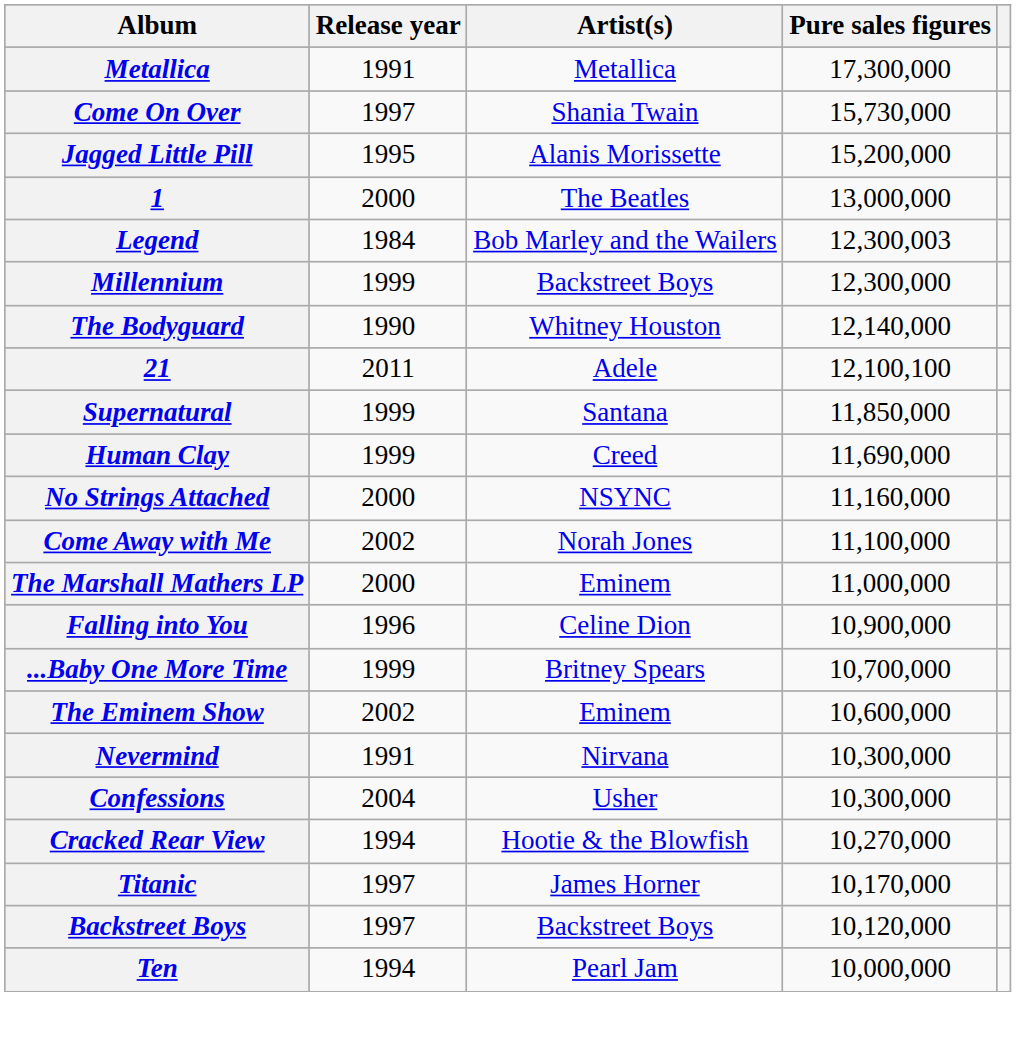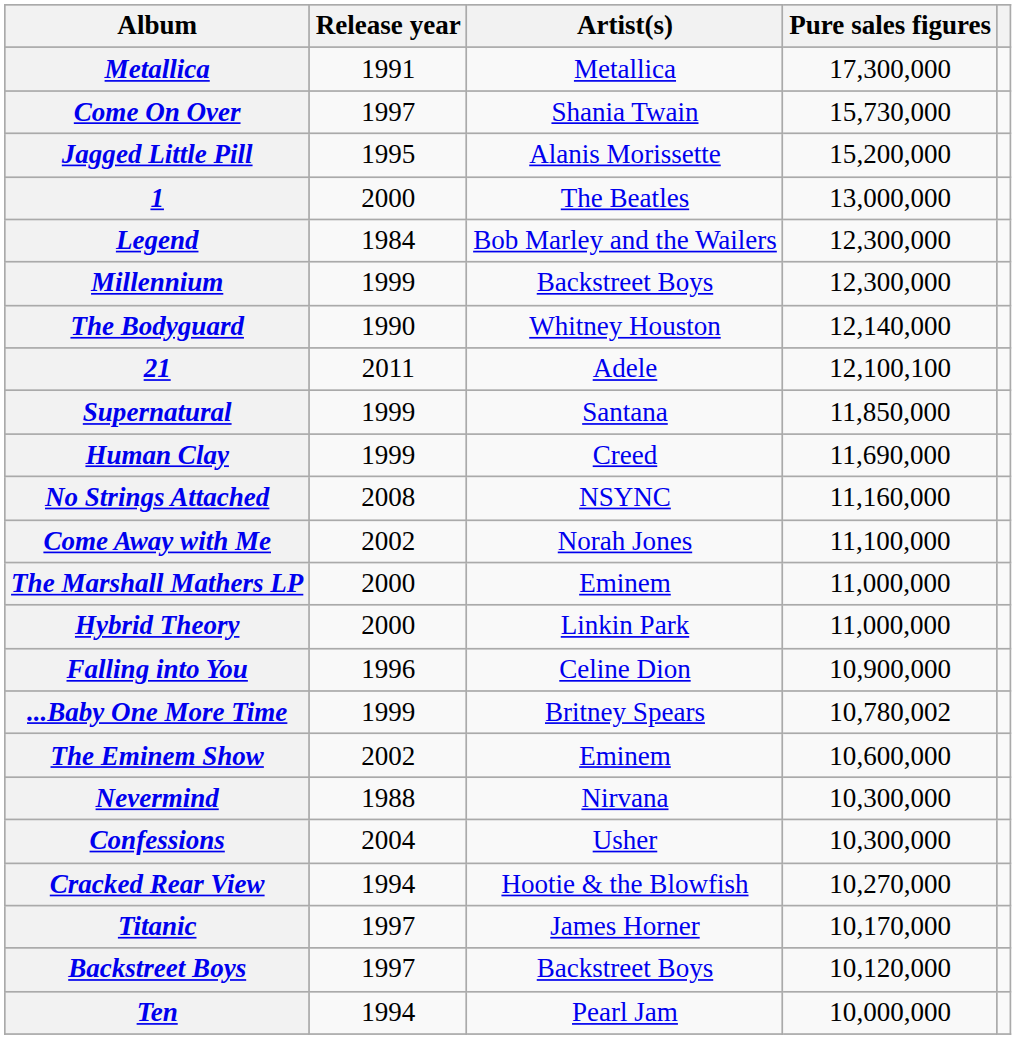 <table class="wikitable plainrowheaders sortable" style="text-align:center;">
 <tr>
 <th scope="col">Album</th>
 <th scope="col">Release year</th>
 <th scope="col">Artist(s)</th>
 <th scope="col">Pure sales figures</th>
 <th scope="col"></th>
 </tr>
 <tr>
 <th scope="row"><em><a href='#'>Metallica</a></em></th>
 <td>1991</td>
 <td><a href='#'>Metallica</a></td>
 <td>17,300,000</td>
 <td></td>
 </tr>
 <tr>
 <th scope="row"><em><a href='#'>Come On Over</a></em></th>
 <td>1997</td>
 <td><a href='#'>Shania Twain</a></td>
 <td>15,730,000</td>
 <td></td>
 </tr>
 <tr>
 <th scope="row"><em><a href='#'>Jagged Little Pill</a></em></th>
 <td>1995</td>
 <td><a href='#'>Alanis Morissette</a></td>
 <td>15,200,000</td>
 <td></td>
 </tr>
 <tr>
 <th scope="row"><em><a href='#'>1</a></em></th>
 <td>2000</td>
 <td><a href='#'>The Beatles</a></td>
 <td>13,000,000</td>
 <td></td>
 </tr>
 <tr>
 <th scope="row"><em><a href='#'>Legend</a></em></th>
 <td>1984</td>
 <td><a href='#'>Bob Marley and the Wailers</a></td>
-<td>12,300,003</td>
+<td>12,300,000</td>
 <td></td>
 </tr>
 <tr>
 <th scope="row"><em><a href='#'>Millennium</a></em></th>
 <td>1999</td>
 <td><a href='#'>Backstreet Boys</a></td>
 <td>12,300,000</td>
 <td></td>
 </tr>
 <tr>
 <th scope="row"><em><a href='#'>The Bodyguard</a></em></th>
 <td>1990</td>
 <td><a href='#'>Whitney Houston</a></td>
 <td>12,140,000</td>
 <td></td>
 </tr>
 <tr>
 <th scope="row"><em><a href='#'>21</a></em></th>
 <td>2011</td>
 <td><a href='#'>Adele</a></td>
 <td>12,100,100</td>
 <td></td>
 </tr>
 <tr>
 <th scope="row"><em><a href='#'>Supernatural</a></em></th>
 <td>1999</td>
 <td><a href='#'>Santana</a></td>
 <td>11,850,000</td>
 <td></td>
 </tr>
 <tr>
 <th scope="row"><em><a href='#'>Human Clay</a></em></th>
 <td>1999</td>
 <td><a href='#'>Creed</a></td>
 <td>11,690,000</td>
 <td></td>
 </tr>
 <tr>
 <th scope="row"><em><a href='#'>No Strings Attached</a></em></th>
-<td>2000</td>
+<td>2008</td>
 <td><a href='#'>NSYNC</a></td>
 <td>11,160,000</td>
 <td></td>
 </tr>
 <tr>
 <th scope="row"><em><a href='#'>Come Away with Me</a></em></th>
 <td>2002</td>
 <td><a href='#'>Norah Jones</a></td>
 <td>11,100,000</td>
 <td></td>
 </tr>
 <tr>
 <th scope="row"><em><a href='#'>The Marshall Mathers LP</a></em></th>
 <td>2000</td>
 <td><a href='#'>Eminem</a></td>
 <td>11,000,000</td>
 <td></td>
 </tr>
 <tr>
+<th scope="row"><em><a href='#'>Hybrid Theory</a></em></th>
+<td>2000</td>
+<td><a href='#'>Linkin Park</a></td>
+<td>11,000,000</td>
+<td></td>
+</tr>
+<tr>
 <th scope="row"><em><a href='#'>Falling into You</a></em></th>
 <td>1996</td>
 <td><a href='#'>Celine Dion</a></td>
 <td>10,900,000</td>
 <td></td>
 </tr>
 <tr>
 <th scope="row"><em><a href='#'>...Baby One More Time</a></em></th>
 <td>1999</td>
 <td><a href='#'>Britney Spears</a></td>
-<td>10,700,000</td>
+<td>10,780,002</td>
 <td></td>
 </tr>
 <tr>
 <th scope="row"><em><a href='#'>The Eminem Show</a></em></th>
 <td>2002</td>
 <td><a href='#'>Eminem</a></td>
 <td>10,600,000</td>
 <td></td>
 </tr>
 <tr>
 <th scope="row"><em><a href='#'>Nevermind</a></em></th>
-<td>1991</td>
+<td>1988</td>
 <td><a href='#'>Nirvana</a></td>
 <td>10,300,000</td>
 <td></td>
 </tr>
 <tr>
 <th scope="row"><em><a href='#'>Confessions</a></em></th>
 <td>2004</td>
 <td><a href='#'>Usher</a></td>
 <td>10,300,000</td>
 <td></td>
 </tr>
 <tr>
 <th scope="row"><em><a href='#'>Cracked Rear View</a></em></th>
 <td>1994</td>
 <td><a href='#'>Hootie & the Blowfish</a></td>
 <td>10,270,000</td>
 <td></td>
 </tr>
 <tr>
 <th scope="row"><em><a href='#'>Titanic</a></em></th>
 <td>1997</td>
 <td><a href='#'>James Horner</a></td>
 <td>10,170,000</td>
 <td></td>
 </tr>
 <tr>
 <th scope="row"><em><a href='#'>Backstreet Boys</a></em></th>
 <td>1997</td>
 <td><a href='#'>Backstreet Boys</a></td>
 <td>10,120,000</td>
 <td></td>
 </tr>
 <tr>
 <th scope="row"><em><a href='#'>Ten</a></em></th>
 <td>1994</td>
 <td><a href='#'>Pearl Jam</a></td>
 <td>10,000,000</td>
 <td></td>
 </tr>
 </table>
